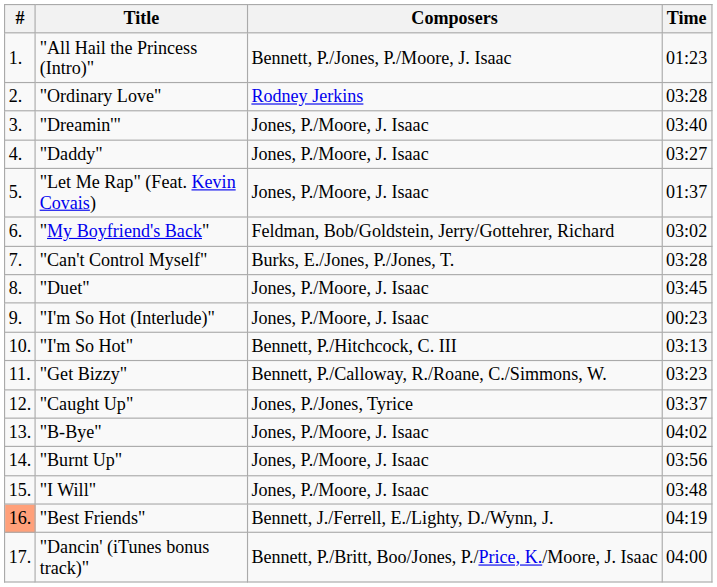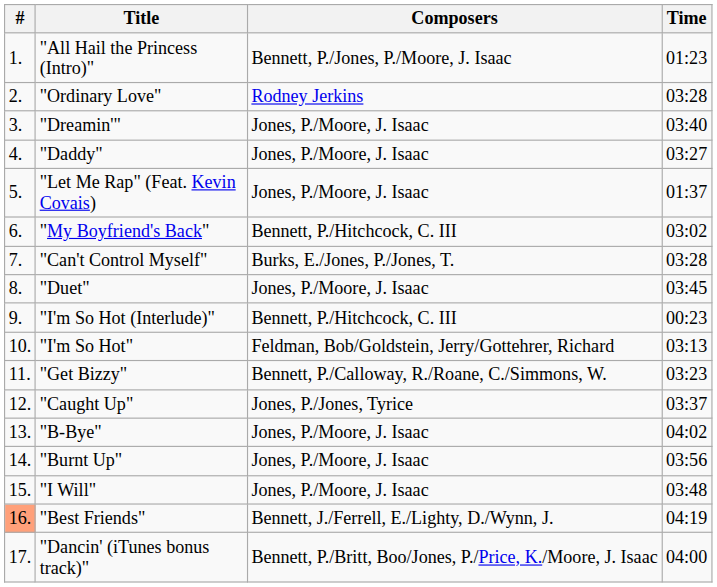 <table class="wikitable">
 <tr>
 <th>#</th>
 <th width="180">Title</th>
 <th>Composers</th>
 <th>Time</th>
 </tr>
 <tr>
 <td>1.</td>
 <td>"All Hail the Princess (Intro)"</td>
 <td>Bennett, P./Jones, P./Moore, J. Isaac</td>
 <td>01:23</td>
 </tr>
 <tr>
 <td>2.</td>
 <td>"Ordinary Love"</td>
 <td><a href='#'>Rodney Jerkins</a></td>
 <td>03:28</td>
 </tr>
 <tr>
 <td>3.</td>
 <td>"Dreamin'"</td>
 <td>Jones, P./Moore, J. Isaac</td>
 <td>03:40</td>
 </tr>
 <tr>
 <td>4.</td>
 <td>"Daddy"</td>
 <td>Jones, P./Moore, J. Isaac</td>
 <td>03:27</td>
 </tr>
 <tr>
 <td>5.</td>
 <td>"Let Me Rap" (Feat. <a href='#'>Kevin Covais</a>)</td>
 <td>Jones, P./Moore, J. Isaac</td>
 <td>01:37</td>
 </tr>
 <tr>
 <td>6.</td>
 <td>"<a href='#'>My Boyfriend's Back</a>"</td>
-<td>Feldman, Bob/Goldstein, Jerry/Gottehrer, Richard</td>
+<td>Bennett, P./Hitchcock, C. III</td>
 <td>03:02</td>
 </tr>
 <tr>
 <td>7.</td>
 <td>"Can't Control Myself"</td>
 <td>Burks, E./Jones, P./Jones, T.</td>
 <td>03:28</td>
 </tr>
 <tr>
 <td>8.</td>
 <td>"Duet"</td>
 <td>Jones, P./Moore, J. Isaac</td>
 <td>03:45</td>
 </tr>
 <tr>
 <td>9.</td>
 <td>"I'm So Hot (Interlude)"</td>
-<td>Jones, P./Moore, J. Isaac</td>
+<td>Bennett, P./Hitchcock, C. III</td>
 <td>00:23</td>
 </tr>
 <tr>
 <td>10.</td>
 <td>"I'm So Hot"</td>
-<td>Bennett, P./Hitchcock, C. III</td>
+<td>Feldman, Bob/Goldstein, Jerry/Gottehrer, Richard</td>
 <td>03:13</td>
 </tr>
 <tr>
 <td>11.</td>
 <td>"Get Bizzy"</td>
 <td>Bennett, P./Calloway, R./Roane, C./Simmons, W.</td>
 <td>03:23</td>
 </tr>
 <tr>
 <td>12.</td>
 <td>"Caught Up"</td>
 <td>Jones, P./Jones, Tyrice</td>
 <td>03:37</td>
 </tr>
 <tr>
 <td>13.</td>
 <td>"B-Bye"</td>
 <td>Jones, P./Moore, J. Isaac</td>
 <td>04:02</td>
 </tr>
 <tr>
 <td>14.</td>
 <td>"Burnt Up"</td>
 <td>Jones, P./Moore, J. Isaac</td>
 <td>03:56</td>
 </tr>
 <tr>
 <td>15.</td>
 <td>"I Will"</td>
 <td>Jones, P./Moore, J. Isaac</td>
 <td>03:48</td>
 </tr>
 <tr>
 <td style="background: lightsalmon;">16.</td>
 <td>"Best Friends"</td>
 <td>Bennett, J./Ferrell, E./Lighty, D./Wynn, J.</td>
 <td>04:19</td>
 </tr>
 <tr>
 <td>17.</td>
 <td>"Dancin' (iTunes bonus track)"</td>
 <td>Bennett, P./Britt, Boo/Jones, P./<a href='#'>Price, K.</a>/Moore, J. Isaac</td>
 <td>04:00</td>
 </tr>
 </table>
